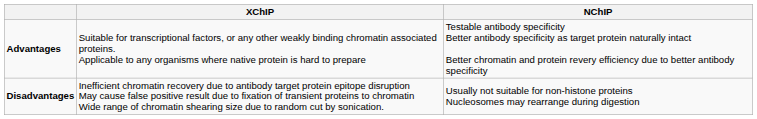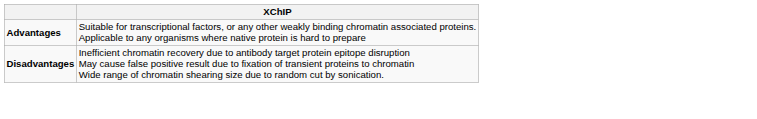 <table class="wikitable">
 <tr>
 <th></th>
 <th><strong>XChIP</strong></th>
-<th><strong>NChIP</strong></th>
 </tr>
 <tr>
 <td><strong>Advantages</strong></td>
 <td>Suitable for transcriptional factors, or any other weakly binding chromatin associated proteins.<br>Applicable to any organisms where native protein is hard to prepare</td>
-<td>Testable antibody specificity<br>Better antibody specificity as target protein naturally intact<br><br>Better chromatin and protein revery efficiency due to better antibody specificity</td>
 </tr>
 <tr>
 <td><strong>Disadvantages</strong></td>
 <td>Inefficient chromatin recovery due to antibody target protein epitope disruption<br>May cause false positive result due to fixation of transient proteins to chromatin<br>Wide range of chromatin shearing size due to random cut by sonication.</td>
-<td>Usually not suitable for non-histone proteins<br>Nucleosomes may rearrange during digestion</td>
 </tr>
 </table>
